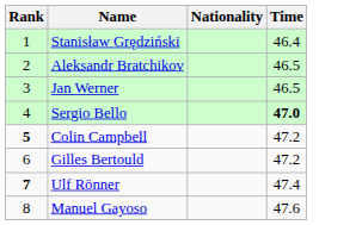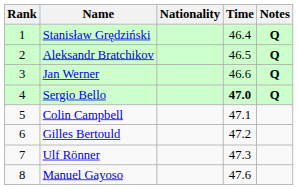 <table class="wikitable sortable" style="text-align:center">
 <tr>
 <th>Rank</th>
 <th>Name</th>
 <th>Nationality</th>
 <th>Time</th>
+<th>Notes</th>
 </tr>
 <tr bgcolor=ccffcc>
 <td>1</td>
 <td align=left><a href='#'>Stanisław Grędziński</a></td>
 <td align=left></td>
 <td>46.4</td>
+<td><strong>Q</strong></td>
 </tr>
 <tr bgcolor=ccffcc>
 <td>2</td>
 <td align=left><a href='#'>Aleksandr Bratchikov</a></td>
 <td align=left></td>
 <td>46.5</td>
+<td><strong>Q</strong></td>
 </tr>
 <tr bgcolor=ccffcc>
 <td>3</td>
 <td align=left><a href='#'>Jan Werner</a></td>
 <td align=left></td>
-<td>46.5</td>
+<td>46.6</td>
+<td><strong>Q</strong></td>
 </tr>
 <tr bgcolor=ccffcc>
 <td>4</td>
 <td align=left><a href='#'>Sergio Bello</a></td>
 <td align=left></td>
 <td><strong>47.0</strong></td>
+<td><strong>Q</strong></td>
 </tr>
 <tr>
-<td><strong>5</strong></td>
+<td>5</td>
 <td align=left><a href='#'>Colin Campbell</a></td>
 <td align=left></td>
-<td>47.2</td>
+<td>47.1</td>
+<td></td>
 </tr>
 <tr>
 <td>6</td>
 <td align=left><a href='#'>Gilles Bertould</a></td>
 <td align=left></td>
 <td>47.2</td>
+<td></td>
 </tr>
 <tr>
-<td><strong>7</strong></td>
+<td>7</td>
 <td align=left><a href='#'>Ulf Rönner</a></td>
 <td align=left></td>
-<td>47.4</td>
+<td>47.3</td>
+<td></td>
 </tr>
 <tr>
 <td>8</td>
 <td align=left><a href='#'>Manuel Gayoso</a></td>
 <td align=left></td>
 <td>47.6</td>
+<td></td>
 </tr>
 </table>
